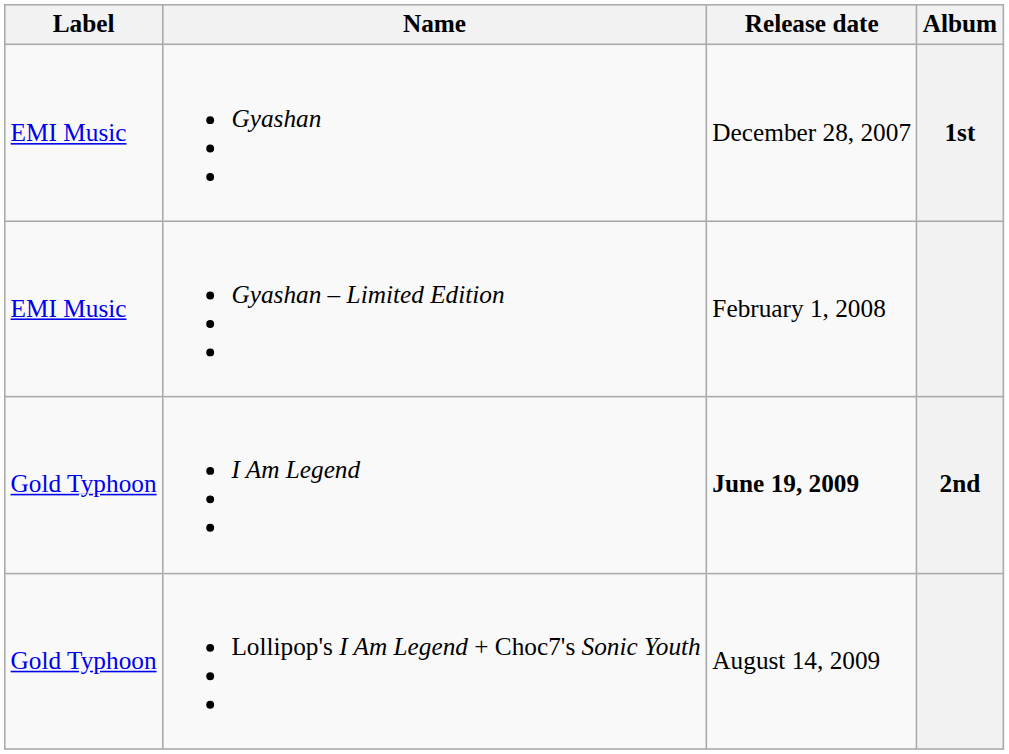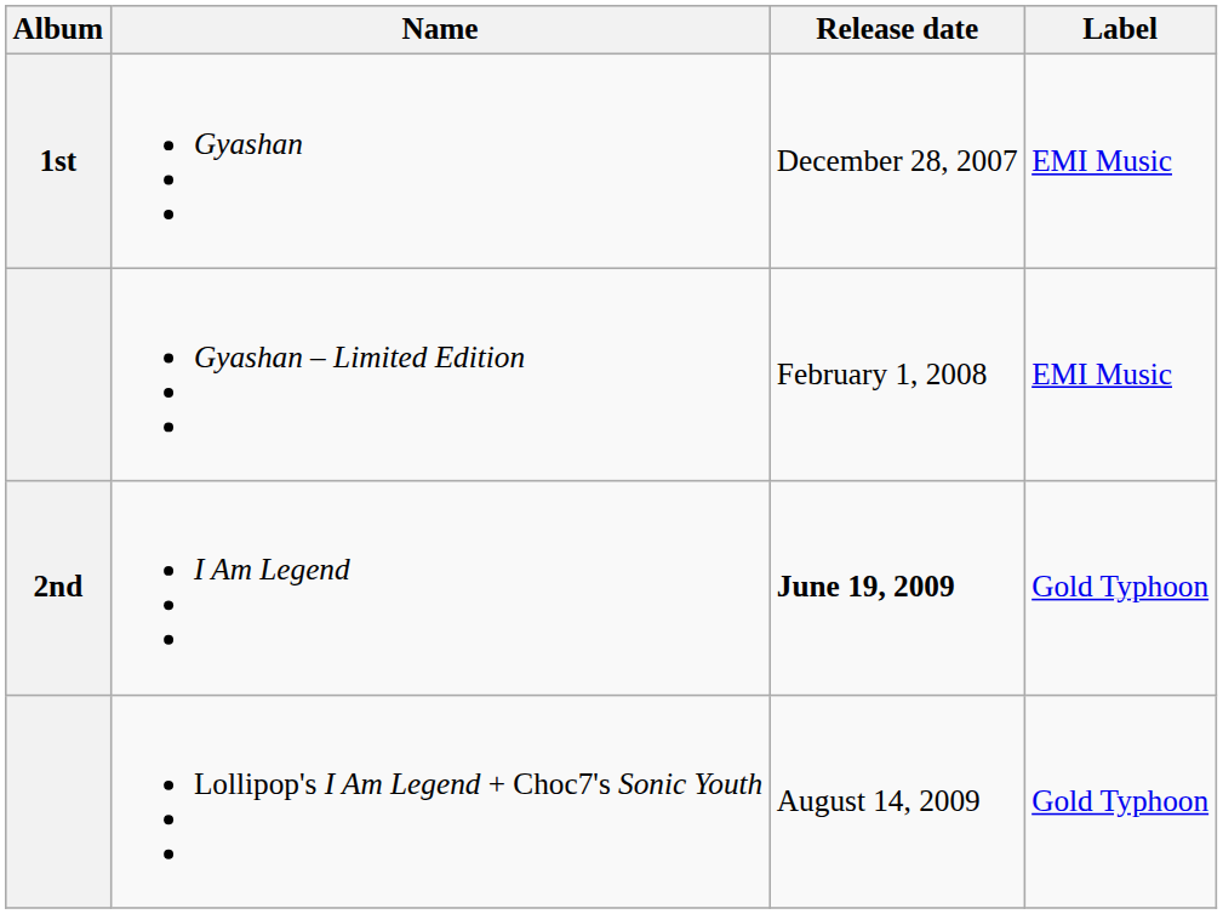 <table class="wikitable">
 <tr>
-<th>Label</th>
+<th>Album</th>
 <th>Name</th>
 <th>Release date</th>
-<th>Album</th>
+<th>Label</th>
 </tr>
 <tr>
-<td><a href='#'>EMI Music</a></td>
+<th>1st</th>
 <td><br><ul><li><em>Gyashan</em></li><li></li><li></li></ul></td>
 <td>December 28, 2007</td>
-<th>1st</th>
+<td><a href='#'>EMI Music</a></td>
 </tr>
 <tr>
-<td><a href='#'>EMI Music</a></td>
+<th></th>
 <td><br><ul><li><em>Gyashan – Limited Edition</em></li><li></li><li></li></ul></td>
 <td>February 1, 2008</td>
-<th></th>
+<td><a href='#'>EMI Music</a></td>
 </tr>
 <tr>
-<td><a href='#'>Gold Typhoon</a></td>
+<th>2nd</th>
 <td><br><ul><li><em>I Am Legend</em></li><li></li><li></li></ul></td>
 <td><strong>June 19, 2009</strong></td>
-<th>2nd</th>
+<td><a href='#'>Gold Typhoon</a></td>
 </tr>
 <tr>
-<td><a href='#'>Gold Typhoon</a></td>
+<th></th>
 <td><br><ul><li>Lollipop's <em>I Am Legend</em> + Choc7's <em>Sonic Youth</em></li><li></li><li></li></ul></td>
 <td>August 14, 2009</td>
-<th></th>
+<td><a href='#'>Gold Typhoon</a></td>
 </tr>
 </table>
